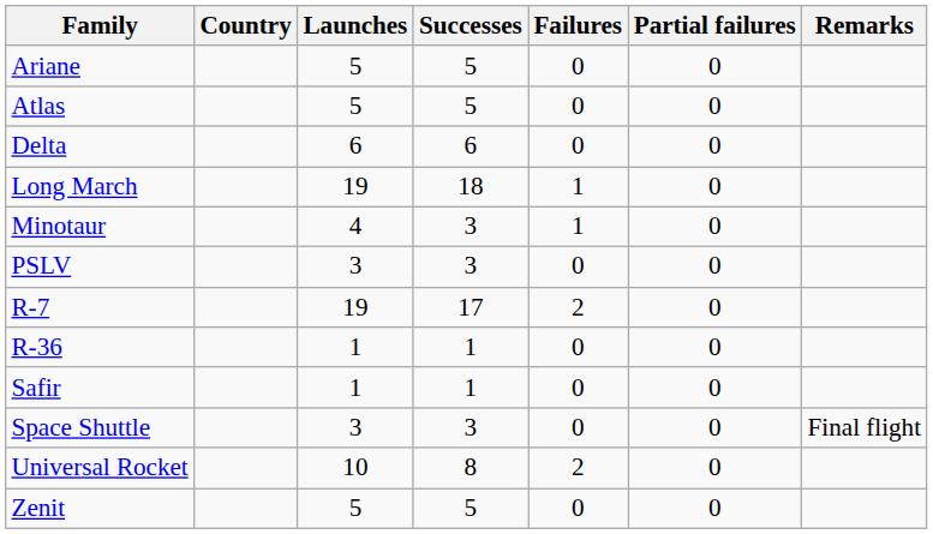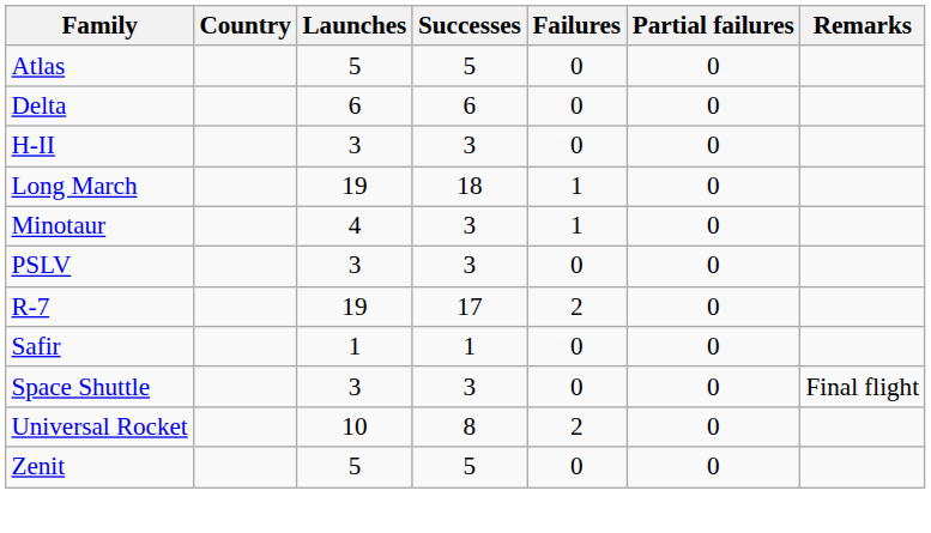 <table class="wikitable sortable collapsible collapsed" style=text-align:center>
 <tr>
 <th>Family</th>
 <th>Country</th>
 <th>Launches</th>
 <th>Successes</th>
 <th>Failures</th>
 <th>Partial failures</th>
 <th>Remarks</th>
-</tr>
-<tr>
-<td align=left><a href='#'>Ariane</a></td>
-<td align=left></td>
-<td>5</td>
-<td>5</td>
-<td>0</td>
-<td>0</td>
-<td></td>
 </tr>
 <tr>
 <td align=left><a href='#'>Atlas</a></td>
 <td align=left></td>
 <td>5</td>
 <td>5</td>
 <td>0</td>
 <td>0</td>
 <td></td>
 </tr>
 <tr>
 <td align=left><a href='#'>Delta</a></td>
 <td align=left></td>
 <td>6</td>
 <td>6</td>
+<td>0</td>
+<td>0</td>
+<td></td>
+</tr>
+<tr>
+<td align=left><a href='#'>H-II</a></td>
+<td align=left></td>
+<td>3</td>
+<td>3</td>
 <td>0</td>
 <td>0</td>
 <td></td>
 </tr>
 <tr>
 <td align=left><a href='#'>Long March</a></td>
 <td align=left></td>
 <td>19</td>
 <td>18</td>
 <td>1</td>
 <td>0</td>
 <td></td>
 </tr>
 <tr>
 <td align=left><a href='#'>Minotaur</a></td>
 <td align=left></td>
 <td>4</td>
 <td>3</td>
 <td>1</td>
 <td>0</td>
 <td></td>
 </tr>
 <tr>
 <td align=left><a href='#'>PSLV</a></td>
 <td align=left></td>
 <td>3</td>
 <td>3</td>
 <td>0</td>
 <td>0</td>
 <td></td>
 </tr>
 <tr>
 <td align=left><a href='#'>R-7</a></td>
 <td align=left></td>
 <td>19</td>
 <td>17</td>
 <td>2</td>
 <td>0</td>
 <td></td>
 </tr>
 <tr>
-<td align=left><a href='#'>R-36</a></td>
-<td align=left></td>
-<td>1</td>
-<td>1</td>
-<td>0</td>
-<td>0</td>
-<td></td>
-</tr>
-<tr>
 <td align=left><a href='#'>Safir</a></td>
 <td align=left></td>
 <td>1</td>
 <td>1</td>
 <td>0</td>
 <td>0</td>
 <td></td>
 </tr>
 <tr>
 <td align=left><a href='#'>Space Shuttle</a></td>
 <td align=left></td>
 <td>3</td>
 <td>3</td>
 <td>0</td>
 <td>0</td>
 <td align=left>Final flight</td>
 </tr>
 <tr>
 <td align=left><a href='#'>Universal Rocket</a></td>
 <td align=left></td>
 <td>10</td>
 <td>8</td>
 <td>2</td>
 <td>0</td>
 <td></td>
 </tr>
 <tr>
 <td align=left><a href='#'>Zenit</a></td>
 <td align=left></td>
 <td>5</td>
 <td>5</td>
 <td>0</td>
 <td>0</td>
 <td></td>
 </tr>
 </table>
